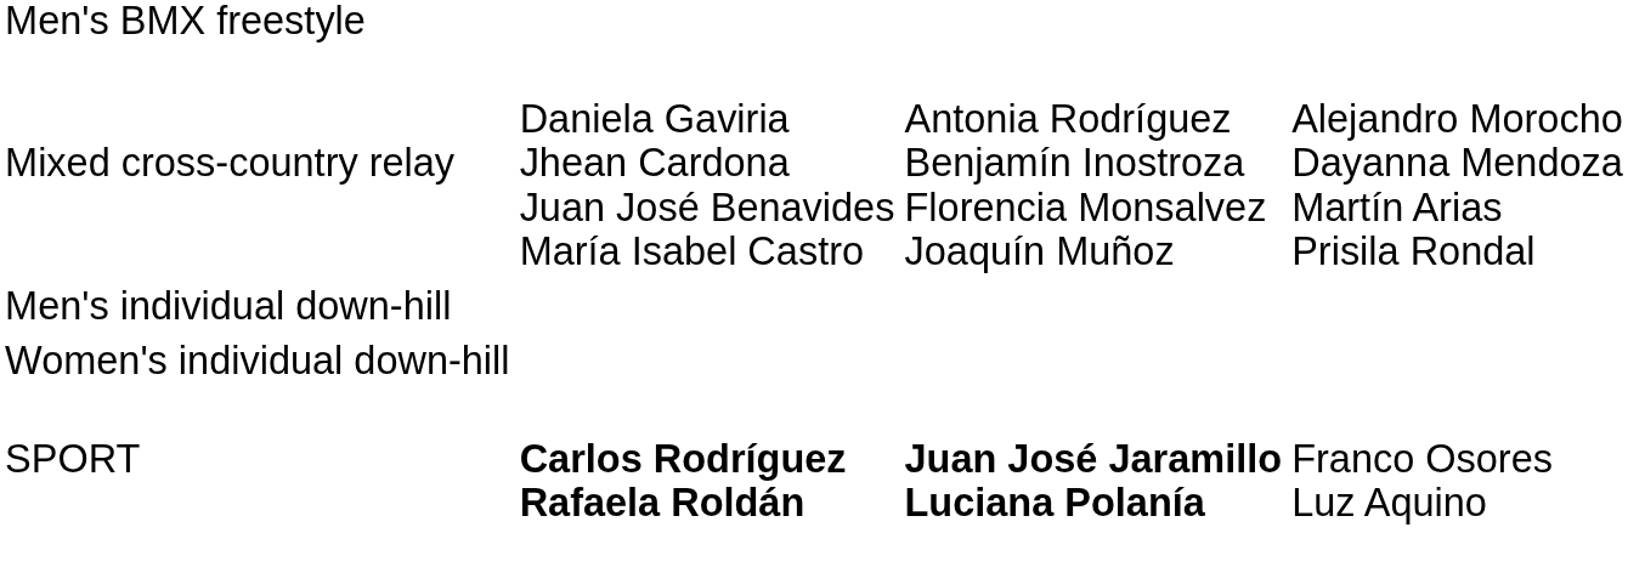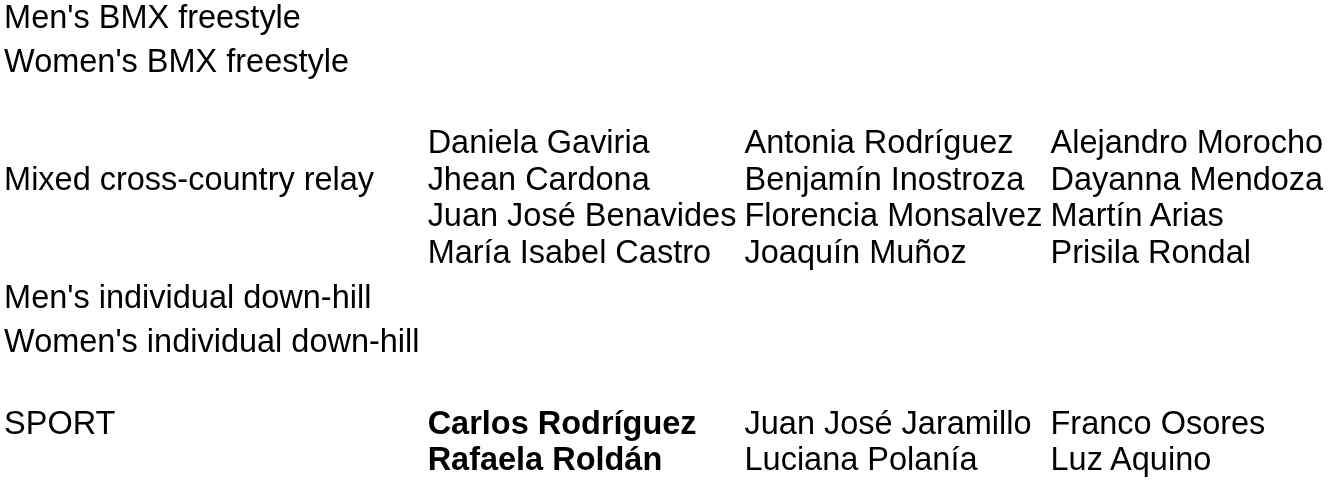 <table>
 <tr>
 <td>Men's BMX freestyle</td>
+<td></td>
+<td></td>
+<td></td>
+</tr>
+<tr>
+<td>Women's BMX freestyle</td>
 <td></td>
 <td></td>
 <td></td>
 </tr>
 <tr>
 <td>Mixed cross-country relay</td>
 <td><br>Daniela Gaviria<br>Jhean Cardona<br>Juan José Benavides<br>María Isabel Castro</td>
 <td><br>Antonia Rodríguez<br>Benjamín Inostroza<br>Florencia Monsalvez<br>Joaquín Muñoz</td>
 <td><br>Alejandro Morocho<br>Dayanna Mendoza<br>Martín Arias<br>Prisila Rondal</td>
 </tr>
 <tr>
 <td>Men's individual down-hill</td>
 <td></td>
 <td></td>
 <td></td>
 </tr>
 <tr>
 <td>Women's individual down-hill</td>
 <td></td>
 <td></td>
 <td></td>
 </tr>
 <tr>
 <td>SPORT</td>
 <td><strong><br>Carlos Rodríguez<br>Rafaela Roldán</strong></td>
-<td><strong><br>Juan José Jaramillo<br>Luciana Polanía</strong></td>
+<td><br>Juan José Jaramillo<br>Luciana Polanía</td>
 <td><br>Franco Osores<br>Luz Aquino</td>
 </tr>
 <tr>
 </tr>
 </table>
